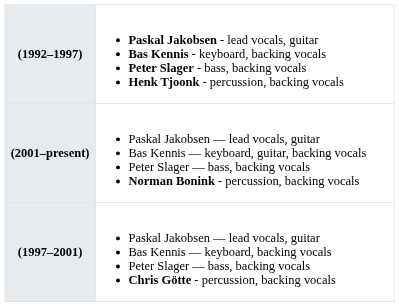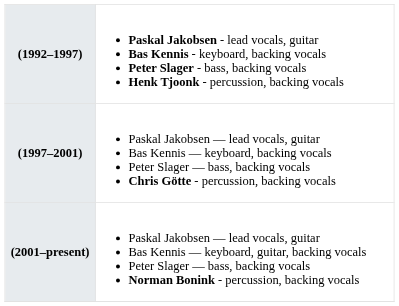 <table class="toccolours"  border=1 cellpadding=2 cellspacing=0 style="width: 500px; margin: 0 0 1em 1em; border-collapse: collapse; border: 1px solid #E2E2E2;">
 <tr>
 <th bgcolor="#E7EBEE">(1992–1997)</th>
 <td><br><ul><li><strong>Paskal Jakobsen</strong> - lead vocals, guitar</li><li><strong>Bas Kennis</strong> - keyboard, backing vocals</li><li><strong>Peter Slager</strong> - bass, backing vocals</li><li><strong>Henk Tjoonk</strong> - percussion, backing vocals</li></ul></td>
 </tr>
 <tr>
+<th bgcolor="#E7EBEE">(1997–2001)</th>
+<td><br><ul><li>Paskal Jakobsen — lead vocals, guitar</li><li>Bas Kennis — keyboard, backing vocals</li><li>Peter Slager — bass, backing vocals</li><li><strong>Chris Götte</strong> - percussion, backing vocals</li></ul></td>
+</tr>
+<tr>
 <th bgcolor="#E7EBEE">(2001–present)</th>
 <td><br><ul><li>Paskal Jakobsen — lead vocals, guitar</li><li>Bas Kennis — keyboard, guitar, backing vocals</li><li>Peter Slager — bass, backing vocals</li><li><strong>Norman Bonink</strong> - percussion, backing vocals</li></ul></td>
 </tr>
 <tr>
-<th bgcolor="#E7EBEE">(1997–2001)</th>
-<td><br><ul><li>Paskal Jakobsen — lead vocals, guitar</li><li>Bas Kennis — keyboard, backing vocals</li><li>Peter Slager — bass, backing vocals</li><li><strong>Chris Götte</strong> - percussion, backing vocals</li></ul></td>
-</tr>
-<tr>
 </tr>
 </table>
